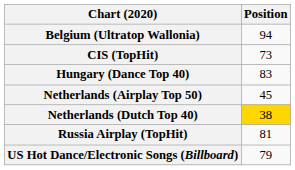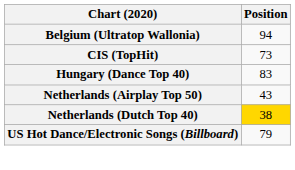 <table class="wikitable sortable plainrowheaders" style="text-align:center">
 <tr>
 <th scope="col">Chart (2020)</th>
 <th scope="col">Position</th>
 </tr>
 <tr>
 <th scope="row">Belgium (Ultratop Wallonia)</th>
 <td>94</td>
 </tr>
 <tr>
 <th scope="row">CIS (TopHit)</th>
 <td>73</td>
 </tr>
 <tr>
 <th scope="row">Hungary (Dance Top 40)</th>
 <td>83</td>
 </tr>
 <tr>
 <th scope="row">Netherlands (Airplay Top 50)</th>
-<td>45</td>
+<td>43</td>
 </tr>
 <tr>
 <th scope="row">Netherlands (Dutch Top 40)</th>
 <td style="background: gold;">38</td>
 </tr>
 <tr>
-<th scope="row">Russia Airplay (TopHit)</th>
-<td>81</td>
-</tr>
-<tr>
 <th scope="row">US Hot Dance/Electronic Songs (<em>Billboard</em>)</th>
 <td>79</td>
 </tr>
 </table>
